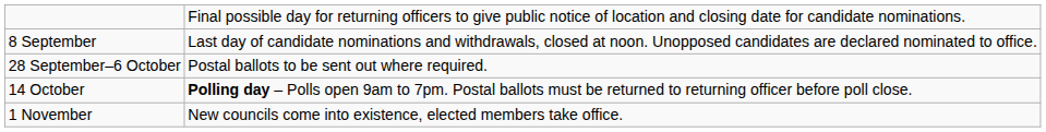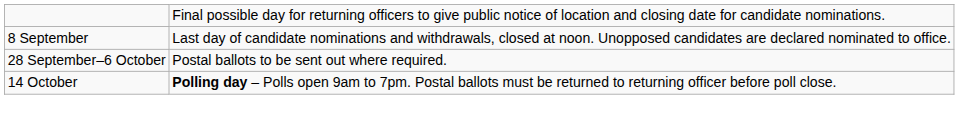 <table class="wikitable">
 <tr>
 <td></td>
 <td>Final possible day for returning officers to give public notice of location and closing date for candidate nominations.</td>
 </tr>
 <tr>
 <td>8 September</td>
 <td>Last day of candidate nominations and withdrawals, closed at noon. Unopposed candidates are declared nominated to office.</td>
 </tr>
 <tr>
 <td>28 September–6 October</td>
 <td>Postal ballots to be sent out where required.</td>
 </tr>
 <tr>
 <td>14 October</td>
 <td><strong>Polling day</strong> – Polls open 9am to 7pm. Postal ballots must be returned to returning officer before poll close.</td>
 </tr>
-<tr>
-<td>1 November</td>
-<td>New councils come into existence, elected members take office.</td>
-</tr>
 </table>
